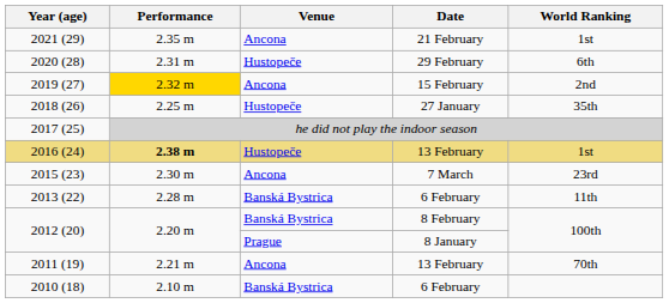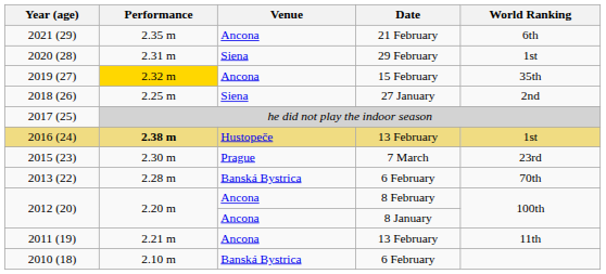 <table class="wikitable" width=55% style="font-size:90%; text-align:center;">
 <tr>
 <th>Year (age)</th>
 <th>Performance</th>
 <th>Venue</th>
 <th>Date</th>
 <th>World Ranking</th>
 </tr>
 <tr>
 <td>2021 (29)</td>
 <td>2.35 m</td>
 <td align=left> <a href='#'>Ancona</a></td>
 <td>21 February</td>
-<td>1st</td>
+<td>6th</td>
 </tr>
 <tr>
 <td>2020 (28)</td>
 <td>2.31 m</td>
-<td align=left> <a href='#'>Hustopeče</a></td>
+<td align=left> <a href='#'>Siena</a></td>
 <td>29 February</td>
-<td>6th</td>
+<td>1st</td>
 </tr>
 <tr>
 <td>2019 (27)</td>
 <td style="background: gold;">2.32 m</td>
 <td align=left> <a href='#'>Ancona</a></td>
 <td>15 February</td>
-<td>2nd</td>
+<td>35th</td>
 </tr>
 <tr>
 <td>2018 (26)</td>
 <td>2.25 m</td>
-<td align=left> <a href='#'>Hustopeče</a></td>
+<td align=left> <a href='#'>Siena</a></td>
 <td>27 January</td>
-<td>35th</td>
+<td>2nd</td>
 </tr>
 <tr>
 <td>2017 (25)</td>
 <td colspan=4 bgcolor=lightgrey align=center><em>he did not play the indoor season</em></td>
 </tr>
 <tr bgcolor=#F0DC82>
 <td>2016 (24)</td>
 <td><strong>2.38 m</strong></td>
 <td align=left> <a href='#'>Hustopeče</a></td>
 <td>13 February</td>
 <td>1st</td>
 </tr>
 <tr>
 <td>2015 (23)</td>
 <td>2.30 m</td>
-<td align=left> <a href='#'>Ancona</a></td>
+<td align=left> <a href='#'>Prague</a></td>
 <td>7 March</td>
 <td>23rd</td>
 </tr>
 <tr>
 <td>2013 (22)</td>
 <td>2.28 m</td>
 <td align=left> <a href='#'>Banská Bystrica</a></td>
 <td>6 February</td>
-<td>11th</td>
+<td>70th</td>
 </tr>
 <tr>
 <td rowspan=2>2012 (20)</td>
 <td rowspan=2>2.20 m</td>
-<td align=left> <a href='#'>Banská Bystrica</a></td>
+<td align=left> <a href='#'>Ancona</a></td>
 <td>8 February</td>
 <td rowspan=2>100th</td>
 </tr>
 <tr>
-<td align=left> <a href='#'>Prague</a></td>
+<td align=left> <a href='#'>Ancona</a></td>
 <td>8 January</td>
 </tr>
 <tr>
 <td>2011 (19)</td>
 <td>2.21 m</td>
 <td align=left> <a href='#'>Ancona</a></td>
 <td>13 February</td>
-<td>70th</td>
+<td>11th</td>
 </tr>
 <tr>
 <td>2010 (18)</td>
 <td>2.10 m</td>
 <td align=left> <a href='#'>Banská Bystrica</a></td>
 <td>6 February</td>
 <td></td>
 </tr>
 </table>
